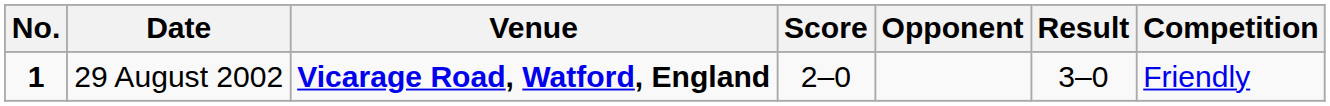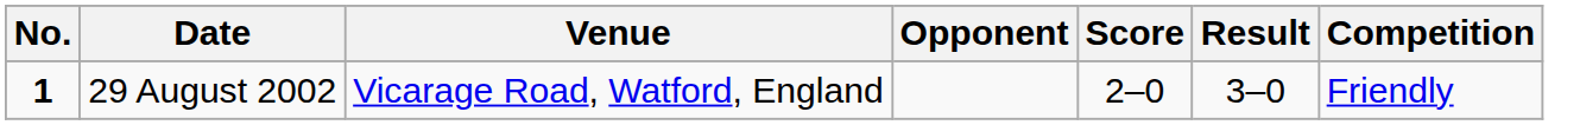 <table class="wikitable">
 <tr>
 <th scope="col">No.</th>
 <th scope="col">Date</th>
 <th scope="col">Venue</th>
+<th scope="col">Opponent</th>
 <th scope="col">Score</th>
-<th scope="col">Opponent</th>
 <th scope="col">Result</th>
 <th scope="col">Competition</th>
 </tr>
 <tr>
 <td align="center"><strong>1</strong></td>
 <td>29 August 2002</td>
-<td><strong><a href='#'>Vicarage Road</a>, <a href='#'>Watford</a>, England</strong></td>
+<td><a href='#'>Vicarage Road</a>, <a href='#'>Watford</a>, England</td>
+<td></td>
 <td align="center">2–0</td>
-<td></td>
 <td align="center">3–0</td>
 <td><a href='#'>Friendly</a></td>
 </tr>
 </table>
